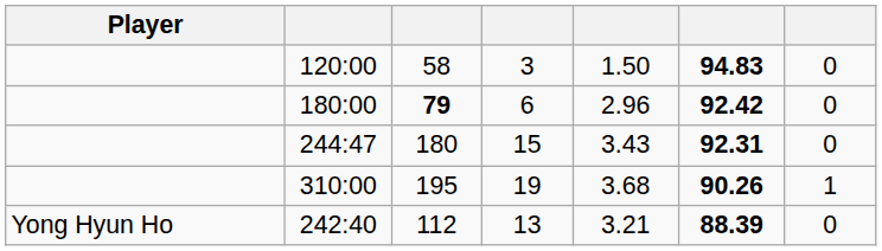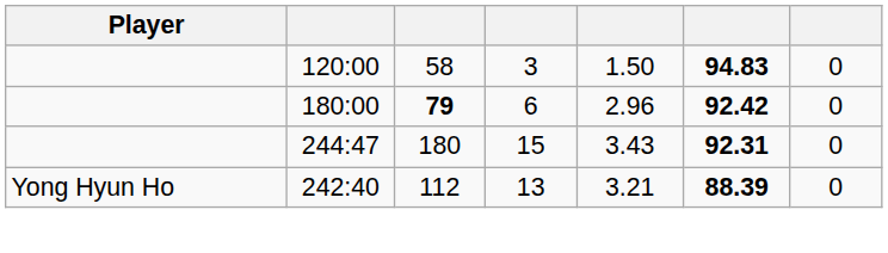 <table class="wikitable sortable" style="text-align:center;">
 <tr>
 <th width="170px">Player</th>
 <th width="60px"></th>
 <th width="50px"></th>
 <th width="50px"></th>
 <th width="60px"></th>
 <th width="60px"></th>
 <th width="50px"></th>
 </tr>
 <tr>
 <td align="left"> </td>
 <td>120:00</td>
 <td>58</td>
 <td>3</td>
 <td>1.50</td>
 <td><strong>94.83</strong></td>
 <td>0</td>
 </tr>
 <tr>
 <td align="left"> </td>
 <td>180:00</td>
 <td><strong>79</strong></td>
 <td>6</td>
 <td>2.96</td>
 <td><strong>92.42</strong></td>
 <td>0</td>
 </tr>
 <tr>
 <td align="left"> </td>
 <td>244:47</td>
 <td>180</td>
 <td>15</td>
 <td>3.43</td>
 <td><strong>92.31</strong></td>
 <td>0</td>
 </tr>
 <tr>
-<td align="left"> </td>
-<td>310:00</td>
-<td>195</td>
-<td>19</td>
-<td>3.68</td>
-<td><strong>90.26</strong></td>
-<td>1</td>
-</tr>
-<tr>
 <td align="left"> Yong Hyun Ho</td>
 <td>242:40</td>
 <td>112</td>
 <td>13</td>
 <td>3.21</td>
 <td><strong>88.39</strong></td>
 <td>0</td>
 </tr>
 </table>
